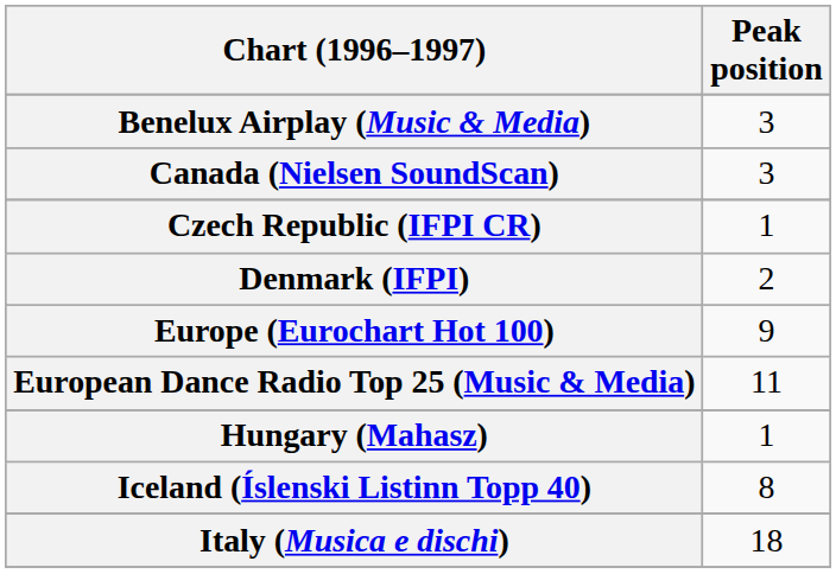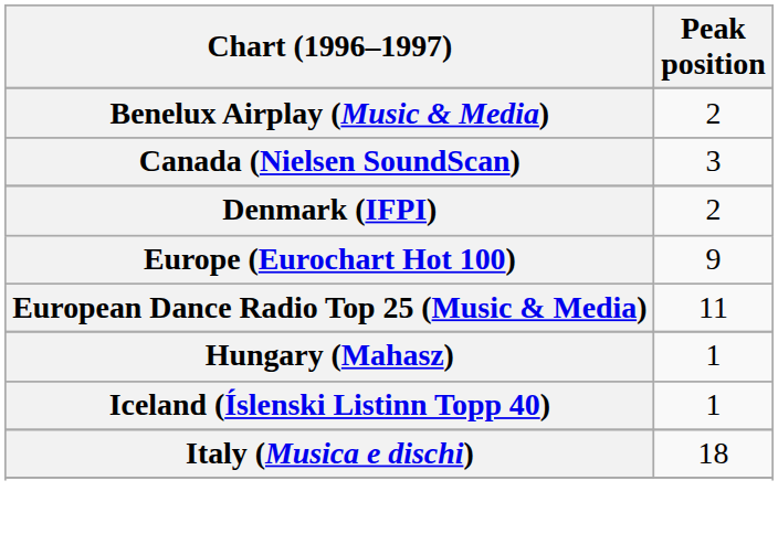 <table class="wikitable sortable plainrowheaders" style="text-align:center">
 <tr>
 <th scope="col">Chart (1996–1997)</th>
 <th scope="col">Peak<br>position</th>
 </tr>
 <tr>
 </tr>
 <tr>
 </tr>
 <tr>
 </tr>
 <tr>
 </tr>
 <tr>
 <th scope="row">Benelux Airplay (<em><a href='#'>Music & Media</a></em>)</th>
-<td>3</td>
+<td>2</td>
 </tr>
 <tr>
 <th scope="row">Canada (<a href='#'>Nielsen SoundScan</a>)</th>
 <td>3</td>
 </tr>
 <tr>
-</tr>
-<tr>
-<th scope="row">Czech Republic (<a href='#'>IFPI CR</a>)</th>
-<td>1</td>
 </tr>
 <tr>
 <th scope="row">Denmark (<a href='#'>IFPI</a>)</th>
 <td>2</td>
 </tr>
 <tr>
 <th scope="row">Europe (<a href='#'>Eurochart Hot 100</a>)</th>
 <td>9</td>
 </tr>
 <tr>
 <th scope="row">European Dance Radio Top 25 (<a href='#'>Music & Media</a>)</th>
 <td>11</td>
 </tr>
 <tr>
 </tr>
 <tr>
 </tr>
 <tr>
 <th scope="row">Hungary (<a href='#'>Mahasz</a>)</th>
 <td>1</td>
 </tr>
 <tr>
 <th scope="row">Iceland (<a href='#'>Íslenski Listinn Topp 40</a>)</th>
-<td>8</td>
+<td>1</td>
 </tr>
 <tr>
 </tr>
 <tr>
 <th scope="row">Italy (<em><a href='#'>Musica e dischi</a></em>)</th>
 <td>18</td>
 </tr>
 <tr>
 </tr>
 <tr>
 </tr>
 <tr>
 </tr>
 <tr>
 </tr>
 <tr>
 </tr>
 <tr>
 </tr>
 <tr>
 </tr>
 <tr>
 </tr>
 <tr>
 </tr>
 <tr>
 </tr>
 <tr>
 </tr>
 <tr>
 </tr>
 </table>
